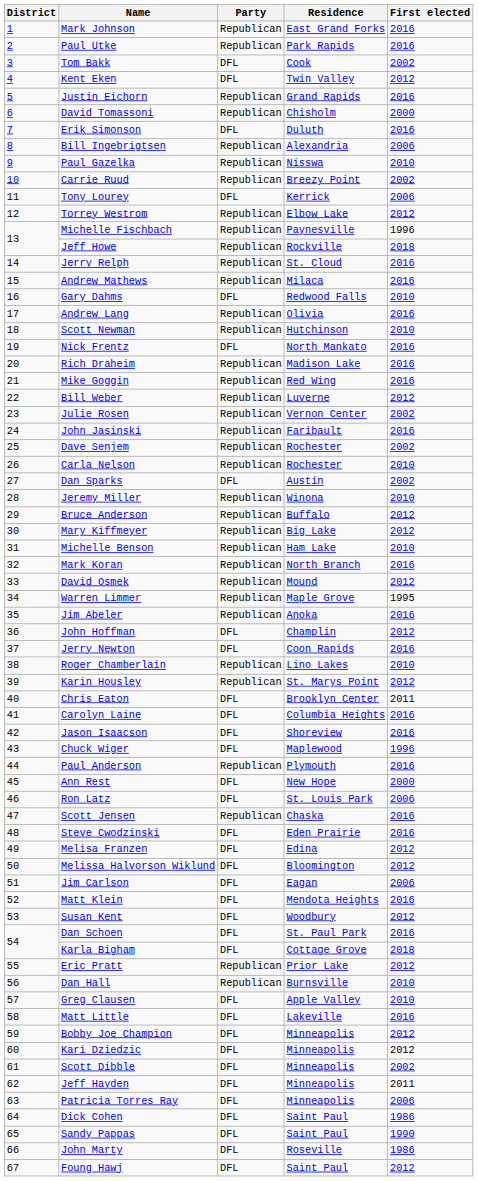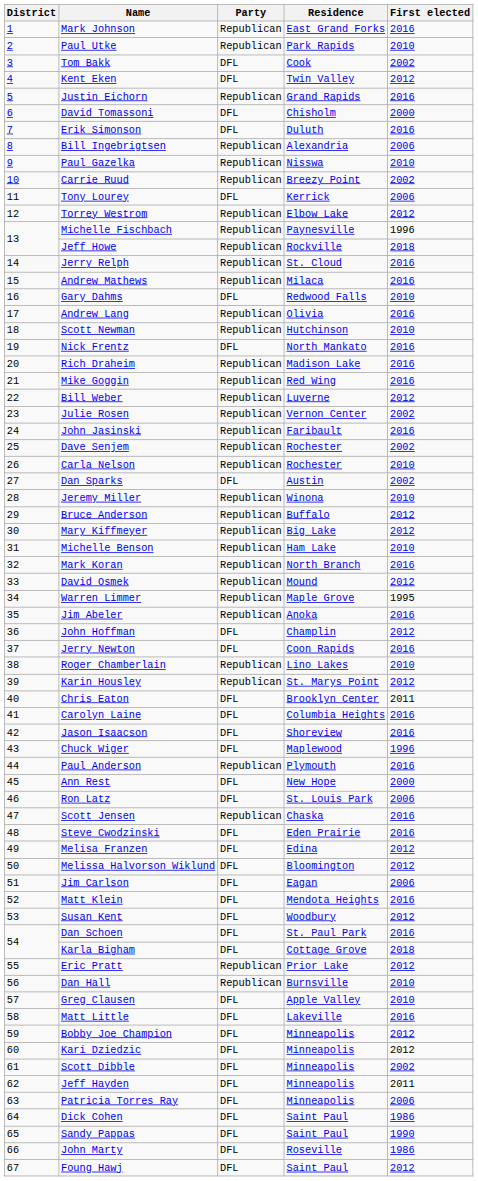 <table class="wikitable sortable">
 <tr>
 <th>District</th>
 <th>Name</th>
 <th>Party</th>
 <th>Residence</th>
 <th>First elected</th>
 </tr>
 <tr>
 <td><a href='#'>1</a></td>
 <td data-sort-value="Johnson, Mark"><a href='#'>Mark Johnson</a></td>
 <td>Republican</td>
 <td><a href='#'>East Grand Forks</a></td>
 <td><a href='#'>2016</a></td>
 </tr>
 <tr>
 <td><a href='#'>2</a></td>
 <td data-sort-value="Utke, Paul"><a href='#'>Paul Utke</a></td>
 <td>Republican</td>
 <td><a href='#'>Park Rapids</a></td>
-<td><a href='#'>2016</a></td>
+<td><a href='#'>2010</a></td>
 </tr>
 <tr>
 <td><a href='#'>3</a></td>
 <td data-sort-value="Bakk, Tom"><a href='#'>Tom Bakk</a></td>
 <td>DFL</td>
 <td><a href='#'>Cook</a></td>
 <td><a href='#'>2002</a></td>
 </tr>
 <tr>
 <td><a href='#'>4</a></td>
 <td data-sort-value="Eken, Kent"><a href='#'>Kent Eken</a></td>
 <td>DFL</td>
 <td><a href='#'>Twin Valley</a></td>
 <td><a href='#'>2012</a></td>
 </tr>
 <tr>
 <td><a href='#'>5</a></td>
 <td data-sort-value="Eichorn, Justin"><a href='#'>Justin Eichorn</a></td>
 <td>Republican</td>
 <td><a href='#'>Grand Rapids</a></td>
 <td><a href='#'>2016</a></td>
 </tr>
 <tr>
 <td><a href='#'>6</a></td>
 <td data-sort-value="Tomassoni, David"><a href='#'>David Tomassoni</a></td>
-<td>Republican</td>
+<td>DFL</td>
 <td><a href='#'>Chisholm</a></td>
 <td><a href='#'>2000</a></td>
 </tr>
 <tr>
 <td><a href='#'>7</a></td>
 <td data-sort-value="Simonson, Erik"><a href='#'>Erik Simonson</a></td>
 <td>DFL</td>
 <td><a href='#'>Duluth</a></td>
 <td><a href='#'>2016</a></td>
 </tr>
 <tr>
 <td><a href='#'>8</a></td>
 <td data-sort-value="Ingebrigtsen, Bill"><a href='#'>Bill Ingebrigtsen</a></td>
 <td>Republican</td>
 <td><a href='#'>Alexandria</a></td>
 <td><a href='#'>2006</a></td>
 </tr>
 <tr>
 <td><a href='#'>9</a></td>
 <td data-sort-value="Gazelka, Paul"><a href='#'>Paul Gazelka</a></td>
 <td>Republican</td>
 <td><a href='#'>Nisswa</a></td>
 <td><a href='#'>2010</a></td>
 </tr>
 <tr>
 <td><a href='#'>10</a></td>
 <td data-sort-value="Ruud, Carrie"><a href='#'>Carrie Ruud</a></td>
 <td>Republican</td>
 <td><a href='#'>Breezy Point</a></td>
 <td data-sort-value="2002"><a href='#'>2002</a></td>
 </tr>
 <tr>
 <td>11</td>
 <td data-sort-value="Lourey, Tony"><a href='#'>Tony Lourey</a></td>
 <td>DFL</td>
 <td><a href='#'>Kerrick</a></td>
 <td><a href='#'>2006</a></td>
 </tr>
 <tr>
 <td>12</td>
 <td data-sort-value="Westrom, Torrey"><a href='#'>Torrey Westrom</a></td>
 <td>Republican</td>
 <td><a href='#'>Elbow Lake</a></td>
 <td><a href='#'>2012</a></td>
 </tr>
 <tr>
 <td rowspan="2">13</td>
 <td data-sort-value="Fischbach, Michelle"><a href='#'>Michelle Fischbach</a></td>
 <td>Republican</td>
 <td><a href='#'>Paynesville</a></td>
 <td>1996</td>
 </tr>
 <tr>
 <td data-sort-value="Howe, Jeff"><a href='#'>Jeff Howe</a></td>
 <td>Republican</td>
 <td><a href='#'>Rockville</a></td>
 <td><a href='#'>2018</a></td>
 </tr>
 <tr>
 <td>14</td>
 <td data-sort-value="Relph, Jerry"><a href='#'>Jerry Relph</a></td>
 <td>Republican</td>
 <td><a href='#'>St. Cloud</a></td>
 <td><a href='#'>2016</a></td>
 </tr>
 <tr>
 <td>15</td>
 <td data-sort-value="Mathews, Andrew"><a href='#'>Andrew Mathews</a></td>
 <td>Republican</td>
 <td><a href='#'>Milaca</a></td>
 <td><a href='#'>2016</a></td>
 </tr>
 <tr>
 <td>16</td>
 <td data-sort-value="Dahms, Gary"><a href='#'>Gary Dahms</a></td>
 <td>DFL</td>
 <td><a href='#'>Redwood Falls</a></td>
 <td><a href='#'>2010</a></td>
 </tr>
 <tr>
 <td>17</td>
 <td data-sort-value="Lang, Andrew"><a href='#'>Andrew Lang</a></td>
 <td>Republican</td>
 <td><a href='#'>Olivia</a></td>
 <td><a href='#'>2016</a></td>
 </tr>
 <tr>
 <td>18</td>
 <td data-sort-value="Newman, Scott"><a href='#'>Scott Newman</a></td>
 <td>Republican</td>
 <td><a href='#'>Hutchinson</a></td>
 <td><a href='#'>2010</a></td>
 </tr>
 <tr>
 <td>19</td>
 <td data-sort-value="Frentz, Nick"><a href='#'>Nick Frentz</a></td>
 <td>DFL</td>
 <td><a href='#'>North Mankato</a></td>
 <td><a href='#'>2016</a></td>
 </tr>
 <tr>
 <td>20</td>
 <td data-sort-value="Draheim, Rich"><a href='#'>Rich Draheim</a></td>
 <td>Republican</td>
 <td><a href='#'>Madison Lake</a></td>
 <td><a href='#'>2016</a></td>
 </tr>
 <tr>
 <td>21</td>
 <td data-sort-value="Goggin, Mike"><a href='#'>Mike Goggin</a></td>
 <td>Republican</td>
 <td><a href='#'>Red Wing</a></td>
 <td><a href='#'>2016</a></td>
 </tr>
 <tr>
 <td>22</td>
 <td data-sort-value="Weber, Bill"><a href='#'>Bill Weber</a></td>
 <td>Republican</td>
 <td><a href='#'>Luverne</a></td>
 <td><a href='#'>2012</a></td>
 </tr>
 <tr>
 <td>23</td>
 <td data-sort-value="Rosen, Julie"><a href='#'>Julie Rosen</a></td>
 <td>Republican</td>
 <td><a href='#'>Vernon Center</a></td>
 <td><a href='#'>2002</a></td>
 </tr>
 <tr>
 <td>24</td>
 <td data-sort-value="Jasinski, John"><a href='#'>John Jasinski</a></td>
 <td>Republican</td>
 <td><a href='#'>Faribault</a></td>
 <td><a href='#'>2016</a></td>
 </tr>
 <tr>
 <td>25</td>
 <td data-sort-value="Senjem, Dave"><a href='#'>Dave Senjem</a></td>
 <td>Republican</td>
 <td><a href='#'>Rochester</a></td>
 <td><a href='#'>2002</a></td>
 </tr>
 <tr>
 <td>26</td>
 <td data-sort-value="Nelson, Carla"><a href='#'>Carla Nelson</a></td>
 <td>Republican</td>
 <td><a href='#'>Rochester</a></td>
 <td><a href='#'>2010</a></td>
 </tr>
 <tr>
 <td>27</td>
 <td data-sort-value="Sparks, Dan"><a href='#'>Dan Sparks</a></td>
 <td>DFL</td>
 <td><a href='#'>Austin</a></td>
 <td><a href='#'>2002</a></td>
 </tr>
 <tr>
 <td>28</td>
 <td data-sort-value="Miller, Jeremy"><a href='#'>Jeremy Miller</a></td>
 <td>Republican</td>
 <td><a href='#'>Winona</a></td>
 <td><a href='#'>2010</a></td>
 </tr>
 <tr>
 <td>29</td>
 <td data-sort-value="Anderson, Bruce"><a href='#'>Bruce Anderson</a></td>
 <td>Republican</td>
 <td><a href='#'>Buffalo</a></td>
 <td><a href='#'>2012</a></td>
 </tr>
 <tr>
 <td>30</td>
 <td data-sort-value="Kiffmeyer, Mary"><a href='#'>Mary Kiffmeyer</a></td>
 <td>Republican</td>
 <td><a href='#'>Big Lake</a></td>
 <td><a href='#'>2012</a></td>
 </tr>
 <tr>
 <td>31</td>
 <td data-sort-value="Benson, Michelle"><a href='#'>Michelle Benson</a></td>
 <td>Republican</td>
 <td><a href='#'>Ham Lake</a></td>
 <td><a href='#'>2010</a></td>
 </tr>
 <tr>
 <td>32</td>
 <td data-sort-value="Koran, Mark"><a href='#'>Mark Koran</a></td>
 <td>Republican</td>
 <td><a href='#'>North Branch</a></td>
 <td><a href='#'>2016</a></td>
 </tr>
 <tr>
 <td>33</td>
 <td data-sort-value="Osmek, David"><a href='#'>David Osmek</a></td>
 <td>Republican</td>
 <td><a href='#'>Mound</a></td>
 <td><a href='#'>2012</a></td>
 </tr>
 <tr>
 <td>34</td>
 <td data-sort-value="Limmer, Warren"><a href='#'>Warren Limmer</a></td>
 <td>Republican</td>
 <td><a href='#'>Maple Grove</a></td>
 <td>1995</td>
 </tr>
 <tr>
 <td>35</td>
 <td data-sort-value="Abeler, Jim"><a href='#'>Jim Abeler</a></td>
 <td>Republican</td>
 <td><a href='#'>Anoka</a></td>
 <td><a href='#'>2016</a></td>
 </tr>
 <tr>
 <td>36</td>
 <td data-sort-value="Hoffman, John"><a href='#'>John Hoffman</a></td>
 <td>DFL</td>
 <td><a href='#'>Champlin</a></td>
 <td><a href='#'>2012</a></td>
 </tr>
 <tr>
 <td>37</td>
 <td data-sort-value="Newton, Jerry"><a href='#'>Jerry Newton</a></td>
 <td>DFL</td>
 <td><a href='#'>Coon Rapids</a></td>
 <td><a href='#'>2016</a></td>
 </tr>
 <tr>
 <td>38</td>
 <td data-sort-value="Chamberlain, Roger"><a href='#'>Roger Chamberlain</a></td>
 <td>Republican</td>
 <td><a href='#'>Lino Lakes</a></td>
 <td><a href='#'>2010</a></td>
 </tr>
 <tr>
 <td>39</td>
 <td data-sort-value="Housley, Karin"><a href='#'>Karin Housley</a></td>
 <td>Republican</td>
 <td><a href='#'>St. Marys Point</a></td>
 <td><a href='#'>2012</a></td>
 </tr>
 <tr>
 <td>40</td>
 <td data-sort-value="Eaton, Chris"><a href='#'>Chris Eaton</a></td>
 <td>DFL</td>
 <td><a href='#'>Brooklyn Center</a></td>
 <td>2011</td>
 </tr>
 <tr>
 <td>41</td>
 <td data-sort-value="Laine, Carolyn"><a href='#'>Carolyn Laine</a></td>
 <td>DFL</td>
 <td><a href='#'>Columbia Heights</a></td>
 <td><a href='#'>2016</a></td>
 </tr>
 <tr>
 <td>42</td>
 <td data-sort-value="Isaacson, Jason"><a href='#'>Jason Isaacson</a></td>
 <td>DFL</td>
 <td><a href='#'>Shoreview</a></td>
 <td><a href='#'>2016</a></td>
 </tr>
 <tr>
 <td>43</td>
 <td data-sort-value="Wiger, Chuck"><a href='#'>Chuck Wiger</a></td>
 <td>DFL</td>
 <td><a href='#'>Maplewood</a></td>
 <td><a href='#'>1996</a></td>
 </tr>
 <tr>
 <td>44</td>
 <td data-sort-value="Anderson, Paul"><a href='#'>Paul Anderson</a></td>
 <td>Republican</td>
 <td><a href='#'>Plymouth</a></td>
 <td><a href='#'>2016</a></td>
 </tr>
 <tr>
 <td>45</td>
 <td data-sort-value="Rest, Ann"><a href='#'>Ann Rest</a></td>
 <td>DFL</td>
 <td><a href='#'>New Hope</a></td>
 <td><a href='#'>2000</a></td>
 </tr>
 <tr>
 <td>46</td>
 <td data-sort-value="Latz, Ron"><a href='#'>Ron Latz</a></td>
 <td>DFL</td>
 <td><a href='#'>St. Louis Park</a></td>
 <td><a href='#'>2006</a></td>
 </tr>
 <tr>
 <td>47</td>
 <td data-sort-value="Jensen, Scott"><a href='#'>Scott Jensen</a></td>
 <td>Republican</td>
 <td><a href='#'>Chaska</a></td>
 <td><a href='#'>2016</a></td>
 </tr>
 <tr>
 <td>48</td>
 <td data-sort-value="Cwodzinski, Steve"><a href='#'>Steve Cwodzinski</a></td>
 <td>DFL</td>
 <td><a href='#'>Eden Prairie</a></td>
 <td><a href='#'>2016</a></td>
 </tr>
 <tr>
 <td>49</td>
 <td data-sort-value="Franzen, Melisa"><a href='#'>Melisa Franzen</a></td>
 <td>DFL</td>
 <td><a href='#'>Edina</a></td>
 <td><a href='#'>2012</a></td>
 </tr>
 <tr>
 <td>50</td>
 <td data-sort-value="Wiklund, Melissa Halvorson"><a href='#'>Melissa Halvorson Wiklund</a></td>
 <td>DFL</td>
 <td><a href='#'>Bloomington</a></td>
 <td><a href='#'>2012</a></td>
 </tr>
 <tr>
 <td>51</td>
 <td data-sort-value="Carlson, Jim"><a href='#'>Jim Carlson</a></td>
 <td>DFL</td>
 <td><a href='#'>Eagan</a></td>
 <td data-sort-value="2006"><a href='#'>2006</a></td>
 </tr>
 <tr>
 <td>52</td>
 <td data-sort-value="Klein, Matt"><a href='#'>Matt Klein</a></td>
 <td>DFL</td>
 <td><a href='#'>Mendota Heights</a></td>
 <td><a href='#'>2016</a></td>
 </tr>
 <tr>
 <td>53</td>
 <td data-sort-value="Kent, Susan"><a href='#'>Susan Kent</a></td>
 <td>DFL</td>
 <td><a href='#'>Woodbury</a></td>
 <td><a href='#'>2012</a></td>
 </tr>
 <tr>
 <td rowspan="2">54</td>
 <td data-sort-value="Schoen, Dan"><a href='#'>Dan Schoen</a></td>
 <td>DFL</td>
 <td><a href='#'>St. Paul Park</a></td>
 <td><a href='#'>2016</a></td>
 </tr>
 <tr>
 <td data-sort-value="Bigham, Karla"><a href='#'>Karla Bigham</a></td>
 <td>DFL</td>
 <td><a href='#'>Cottage Grove</a></td>
 <td><a href='#'>2018</a></td>
 </tr>
 <tr>
 <td>55</td>
 <td data-sort-value="Pratt, Eric"><a href='#'>Eric Pratt</a></td>
 <td>Republican</td>
 <td><a href='#'>Prior Lake</a></td>
 <td><a href='#'>2012</a></td>
 </tr>
 <tr>
 <td>56</td>
 <td data-sort-value="Hall, Dan"><a href='#'>Dan Hall</a></td>
 <td>Republican</td>
 <td><a href='#'>Burnsville</a></td>
 <td><a href='#'>2010</a></td>
 </tr>
 <tr>
 <td>57</td>
 <td data-sort-value="Clausen, Greg"><a href='#'>Greg Clausen</a></td>
 <td>DFL</td>
 <td><a href='#'>Apple Valley</a></td>
 <td><a href='#'>2010</a></td>
 </tr>
 <tr>
 <td>58</td>
 <td data-sort-value="Little, Matt"><a href='#'>Matt Little</a></td>
 <td>DFL</td>
 <td><a href='#'>Lakeville</a></td>
 <td><a href='#'>2016</a></td>
 </tr>
 <tr>
 <td>59</td>
 <td data-sort-value="Champion, Bobby Joe"><a href='#'>Bobby Joe Champion</a></td>
 <td>DFL</td>
 <td><a href='#'>Minneapolis</a></td>
 <td><a href='#'>2012</a></td>
 </tr>
 <tr>
 <td>60</td>
 <td data-sort-value="Dziedzic, Kari"><a href='#'>Kari Dziedzic</a></td>
 <td>DFL</td>
 <td><a href='#'>Minneapolis</a></td>
 <td>2012</td>
 </tr>
 <tr>
 <td>61</td>
 <td data-sort-value="Dibble, Scott"><a href='#'>Scott Dibble</a></td>
 <td>DFL</td>
 <td><a href='#'>Minneapolis</a></td>
 <td><a href='#'>2002</a></td>
 </tr>
 <tr>
 <td>62</td>
 <td data-sort-value="Hayden, Jeff"><a href='#'>Jeff Hayden</a></td>
 <td>DFL</td>
 <td><a href='#'>Minneapolis</a></td>
 <td>2011</td>
 </tr>
 <tr>
 <td>63</td>
 <td data-sort-value="Torres Ray, Patricia"><a href='#'>Patricia Torres Ray</a></td>
 <td>DFL</td>
 <td><a href='#'>Minneapolis</a></td>
 <td><a href='#'>2006</a></td>
 </tr>
 <tr>
 <td>64</td>
 <td data-sort-value="Cohen, Dick"><a href='#'>Dick Cohen</a></td>
 <td>DFL</td>
 <td><a href='#'>Saint Paul</a></td>
 <td><a href='#'>1986</a></td>
 </tr>
 <tr>
 <td>65</td>
 <td data-sort-value="Pappas, Sandy"><a href='#'>Sandy Pappas</a></td>
 <td>DFL</td>
 <td><a href='#'>Saint Paul</a></td>
 <td><a href='#'>1990</a></td>
 </tr>
 <tr>
 <td>66</td>
 <td data-sort-value="Marty, John"><a href='#'>John Marty</a></td>
 <td>DFL</td>
 <td><a href='#'>Roseville</a></td>
 <td><a href='#'>1986</a></td>
 </tr>
 <tr>
 <td>67</td>
 <td data-sort-value="Hawj, Foung"><a href='#'>Foung Hawj</a></td>
 <td>DFL</td>
 <td><a href='#'>Saint Paul</a></td>
 <td><a href='#'>2012</a></td>
 </tr>
 </table>
